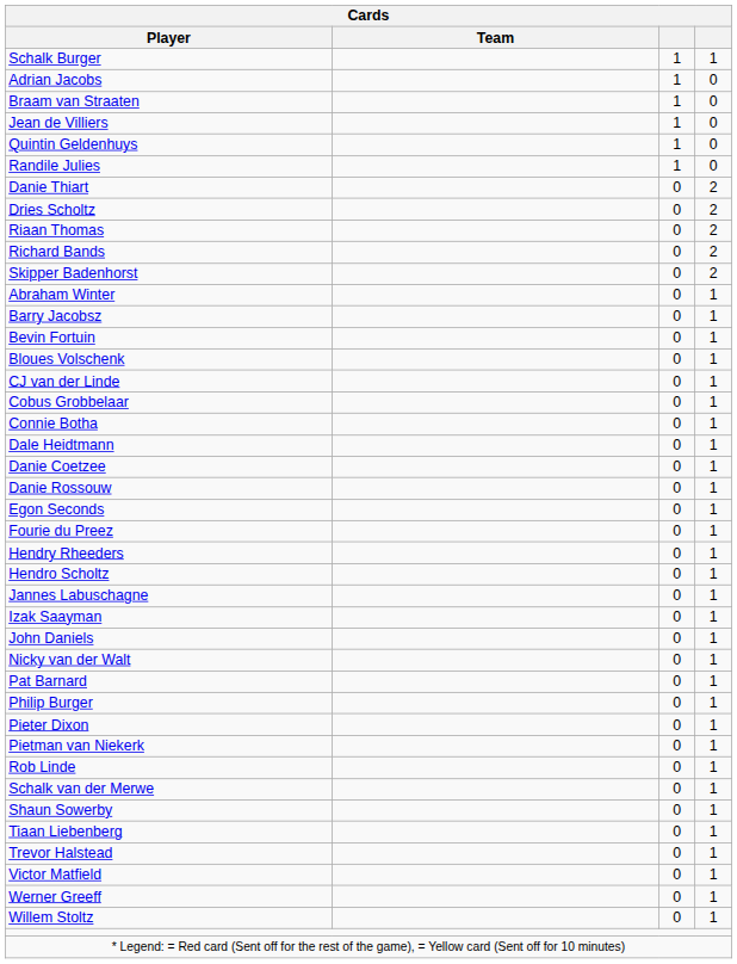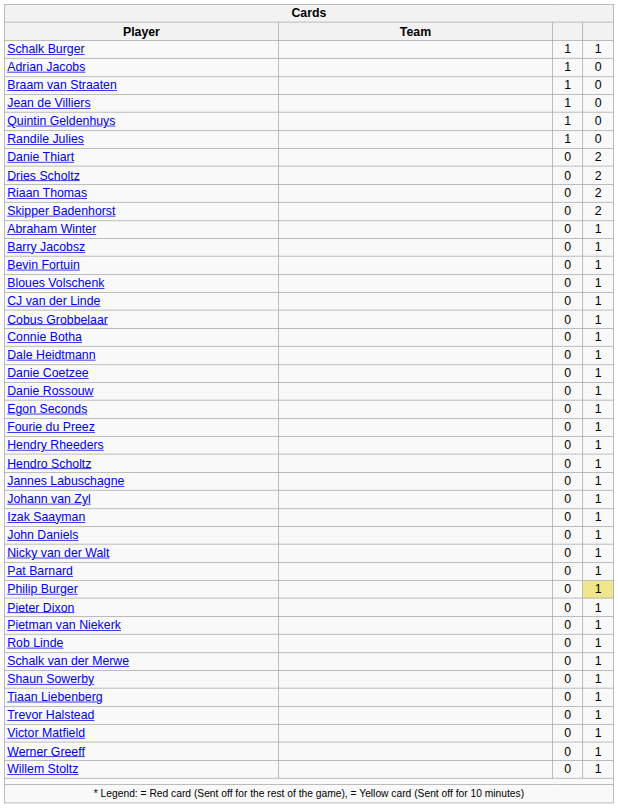 <table class="wikitable collapsible sortable" style="text-align:center; line-height:100%; font-size:100%; width:50%;">
 <tr>
 <th colspan=4>Cards</th>
 </tr>
 <tr>
 <th style="width:45%;">Player</th>
 <th style="width:45%;">Team</th>
 <th style="width:5%;"></th>
 <th style="width:5%;"><br></th>
 </tr>
 <tr>
 <td style="text-align:left;"><a href='#'>Schalk Burger</a></td>
 <td style="text-align:left;"></td>
 <td>1</td>
 <td>1</td>
 </tr>
 <tr>
 <td style="text-align:left;"><a href='#'>Adrian Jacobs</a></td>
 <td style="text-align:left;"></td>
 <td>1</td>
 <td>0</td>
 </tr>
 <tr>
 <td style="text-align:left;"><a href='#'>Braam van Straaten</a></td>
 <td style="text-align:left;"></td>
 <td>1</td>
 <td>0</td>
 </tr>
 <tr>
 <td style="text-align:left;"><a href='#'>Jean de Villiers</a></td>
 <td style="text-align:left;"></td>
 <td>1</td>
 <td>0</td>
 </tr>
 <tr>
 <td style="text-align:left;"><a href='#'>Quintin Geldenhuys</a></td>
 <td style="text-align:left;"></td>
 <td>1</td>
 <td>0</td>
 </tr>
 <tr>
 <td style="text-align:left;"><a href='#'>Randile Julies</a></td>
 <td style="text-align:left;"></td>
 <td>1</td>
 <td>0</td>
 </tr>
 <tr>
 <td style="text-align:left;"><a href='#'>Danie Thiart</a></td>
 <td style="text-align:left;"></td>
 <td>0</td>
 <td>2</td>
 </tr>
 <tr>
 <td style="text-align:left;"><a href='#'>Dries Scholtz</a></td>
 <td style="text-align:left;"></td>
 <td>0</td>
 <td>2</td>
 </tr>
 <tr>
 <td style="text-align:left;"><a href='#'>Riaan Thomas</a></td>
-<td style="text-align:left;"></td>
-<td>0</td>
-<td>2</td>
-</tr>
-<tr>
-<td style="text-align:left;"><a href='#'>Richard Bands</a></td>
 <td style="text-align:left;"></td>
 <td>0</td>
 <td>2</td>
 </tr>
 <tr>
 <td style="text-align:left;"><a href='#'>Skipper Badenhorst</a></td>
 <td style="text-align:left;"></td>
 <td>0</td>
 <td>2</td>
 </tr>
 <tr>
 <td style="text-align:left;"><a href='#'>Abraham Winter</a></td>
 <td style="text-align:left;"></td>
 <td>0</td>
 <td>1</td>
 </tr>
 <tr>
 <td style="text-align:left;"><a href='#'>Barry Jacobsz</a></td>
 <td style="text-align:left;"></td>
 <td>0</td>
 <td>1</td>
 </tr>
 <tr>
 <td style="text-align:left;"><a href='#'>Bevin Fortuin</a></td>
 <td style="text-align:left;"></td>
 <td>0</td>
 <td>1</td>
 </tr>
 <tr>
 <td style="text-align:left;"><a href='#'>Bloues Volschenk</a></td>
 <td style="text-align:left;"></td>
 <td>0</td>
 <td>1</td>
 </tr>
 <tr>
 <td style="text-align:left;"><a href='#'>CJ van der Linde</a></td>
 <td style="text-align:left;"></td>
 <td>0</td>
 <td>1</td>
 </tr>
 <tr>
 <td style="text-align:left;"><a href='#'>Cobus Grobbelaar</a></td>
 <td style="text-align:left;"></td>
 <td>0</td>
 <td>1</td>
 </tr>
 <tr>
 <td style="text-align:left;"><a href='#'>Connie Botha</a></td>
 <td style="text-align:left;"></td>
 <td>0</td>
 <td>1</td>
 </tr>
 <tr>
 <td style="text-align:left;"><a href='#'>Dale Heidtmann</a></td>
 <td style="text-align:left;"></td>
 <td>0</td>
 <td>1</td>
 </tr>
 <tr>
 <td style="text-align:left;"><a href='#'>Danie Coetzee</a></td>
 <td style="text-align:left;"></td>
 <td>0</td>
 <td>1</td>
 </tr>
 <tr>
 <td style="text-align:left;"><a href='#'>Danie Rossouw</a></td>
 <td style="text-align:left;"></td>
 <td>0</td>
 <td>1</td>
 </tr>
 <tr>
 <td style="text-align:left;"><a href='#'>Egon Seconds</a></td>
 <td style="text-align:left;"></td>
 <td>0</td>
 <td>1</td>
 </tr>
 <tr>
 <td style="text-align:left;"><a href='#'>Fourie du Preez</a></td>
 <td style="text-align:left;"></td>
 <td>0</td>
 <td>1</td>
 </tr>
 <tr>
 <td style="text-align:left;"><a href='#'>Hendry Rheeders</a></td>
 <td style="text-align:left;"></td>
 <td>0</td>
 <td>1</td>
 </tr>
 <tr>
 <td style="text-align:left;"><a href='#'>Hendro Scholtz</a></td>
 <td style="text-align:left;"></td>
 <td>0</td>
 <td>1</td>
 </tr>
 <tr>
 <td style="text-align:left;"><a href='#'>Jannes Labuschagne</a></td>
 <td style="text-align:left;"></td>
 <td>0</td>
 <td>1</td>
 </tr>
 <tr>
+<td style="text-align:left;"><a href='#'>Johann van Zyl</a></td>
+<td style="text-align:left;"></td>
+<td>0</td>
+<td>1</td>
+</tr>
+<tr>
 <td style="text-align:left;"><a href='#'>Izak Saayman</a></td>
 <td style="text-align:left;"></td>
 <td>0</td>
 <td>1</td>
 </tr>
 <tr>
 <td style="text-align:left;"><a href='#'>John Daniels</a></td>
 <td style="text-align:left;"></td>
 <td>0</td>
 <td>1</td>
 </tr>
 <tr>
 <td style="text-align:left;"><a href='#'>Nicky van der Walt</a></td>
 <td style="text-align:left;"></td>
 <td>0</td>
 <td>1</td>
 </tr>
 <tr>
 <td style="text-align:left;"><a href='#'>Pat Barnard</a></td>
 <td style="text-align:left;"></td>
 <td>0</td>
 <td>1</td>
 </tr>
 <tr>
 <td style="text-align:left;"><a href='#'>Philip Burger</a></td>
 <td style="text-align:left;"></td>
 <td>0</td>
-<td>1</td>
+<td style="background: khaki;">1</td>
 </tr>
 <tr>
 <td style="text-align:left;"><a href='#'>Pieter Dixon</a></td>
 <td style="text-align:left;"></td>
 <td>0</td>
 <td>1</td>
 </tr>
 <tr>
 <td style="text-align:left;"><a href='#'>Pietman van Niekerk</a></td>
 <td style="text-align:left;"></td>
 <td>0</td>
 <td>1</td>
 </tr>
 <tr>
 <td style="text-align:left;"><a href='#'>Rob Linde</a></td>
 <td style="text-align:left;"></td>
 <td>0</td>
 <td>1</td>
 </tr>
 <tr>
 <td style="text-align:left;"><a href='#'>Schalk van der Merwe</a></td>
 <td style="text-align:left;"></td>
 <td>0</td>
 <td>1</td>
 </tr>
 <tr>
 <td style="text-align:left;"><a href='#'>Shaun Sowerby</a></td>
 <td style="text-align:left;"></td>
 <td>0</td>
 <td>1</td>
 </tr>
 <tr>
 <td style="text-align:left;"><a href='#'>Tiaan Liebenberg</a></td>
 <td style="text-align:left;"></td>
 <td>0</td>
 <td>1</td>
 </tr>
 <tr>
 <td style="text-align:left;"><a href='#'>Trevor Halstead</a></td>
 <td style="text-align:left;"></td>
 <td>0</td>
 <td>1</td>
 </tr>
 <tr>
 <td style="text-align:left;"><a href='#'>Victor Matfield</a></td>
 <td style="text-align:left;"></td>
 <td>0</td>
 <td>1</td>
 </tr>
 <tr>
 <td style="text-align:left;"><a href='#'>Werner Greeff</a></td>
 <td style="text-align:left;"></td>
 <td>0</td>
 <td>1</td>
 </tr>
 <tr>
 <td style="text-align:left;"><a href='#'>Willem Stoltz</a></td>
 <td style="text-align:left;"></td>
 <td>0</td>
 <td>1</td>
 </tr>
 <tr>
 <td colspan="4"></td>
 </tr>
 <tr>
 <td colspan="4"><small>* Legend:  = Red card (Sent off for the rest of the game),  = Yellow card (Sent off for 10 minutes)</small></td>
 </tr>
 </table>
